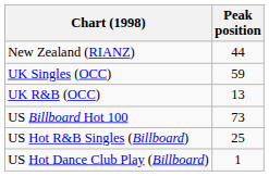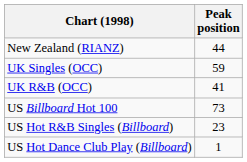 <table class="wikitable sortable">
 <tr>
 <th>Chart (1998)</th>
 <th>Peak<br>position</th>
 </tr>
 <tr>
 <td>New Zealand (<a href='#'>RIANZ</a>)</td>
 <td align="center">44</td>
 </tr>
 <tr>
 <td><a href='#'>UK Singles</a> (<a href='#'>OCC</a>)</td>
 <td align="center">59</td>
 </tr>
 <tr>
 <td><a href='#'>UK R&B</a> (<a href='#'>OCC</a>)</td>
-<td align="center">13</td>
+<td align="center">41</td>
 </tr>
 <tr>
 <td>US <a href='#'><em>Billboard</em> Hot 100</a></td>
 <td align="center">73</td>
 </tr>
 <tr>
 <td>US <a href='#'>Hot R&B Singles</a> (<a href='#'><em>Billboard</em></a>)</td>
-<td align="center">25</td>
+<td align="center">23</td>
 </tr>
 <tr>
 <td>US <a href='#'>Hot Dance Club Play</a> (<a href='#'><em>Billboard</em></a>)</td>
 <td align="center">1</td>
 </tr>
 </table>
